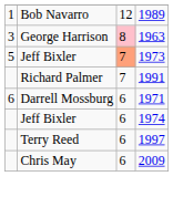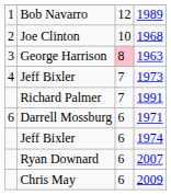 <table class="wikitable">
 <tr>
 </tr>
 <tr>
 <td>1</td>
 <td>Bob Navarro</td>
 <td>12</td>
 <td><a href='#'>1989</a></td>
 </tr>
 <tr>
+<td>2</td>
+<td>Joe Clinton</td>
+<td>10</td>
+<td><a href='#'>1968</a></td>
+</tr>
+<tr>
 <td>3</td>
 <td>George Harrison</td>
 <td style="background: pink;">8</td>
 <td><a href='#'>1963</a></td>
 </tr>
 <tr>
-<td>5</td>
+<td>4</td>
 <td>Jeff Bixler</td>
-<td style="background: lightsalmon;">7</td>
+<td>7</td>
 <td><a href='#'>1973</a></td>
 </tr>
 <tr>
 <td></td>
 <td>Richard Palmer</td>
 <td>7</td>
 <td><a href='#'>1991</a></td>
 </tr>
 <tr>
 <td>6</td>
 <td>Darrell Mossburg</td>
 <td>6</td>
 <td><a href='#'>1971</a></td>
 </tr>
 <tr>
 <td></td>
 <td>Jeff Bixler</td>
 <td>6</td>
 <td><a href='#'>1974</a></td>
 </tr>
 <tr>
 <td></td>
-<td>Terry Reed</td>
+<td>Ryan Downard</td>
 <td>6</td>
-<td><a href='#'>1997</a></td>
+<td><a href='#'>2007</a></td>
 </tr>
 <tr>
 <td></td>
 <td>Chris May</td>
 <td>6</td>
 <td><a href='#'>2009</a></td>
 </tr>
 </table>
